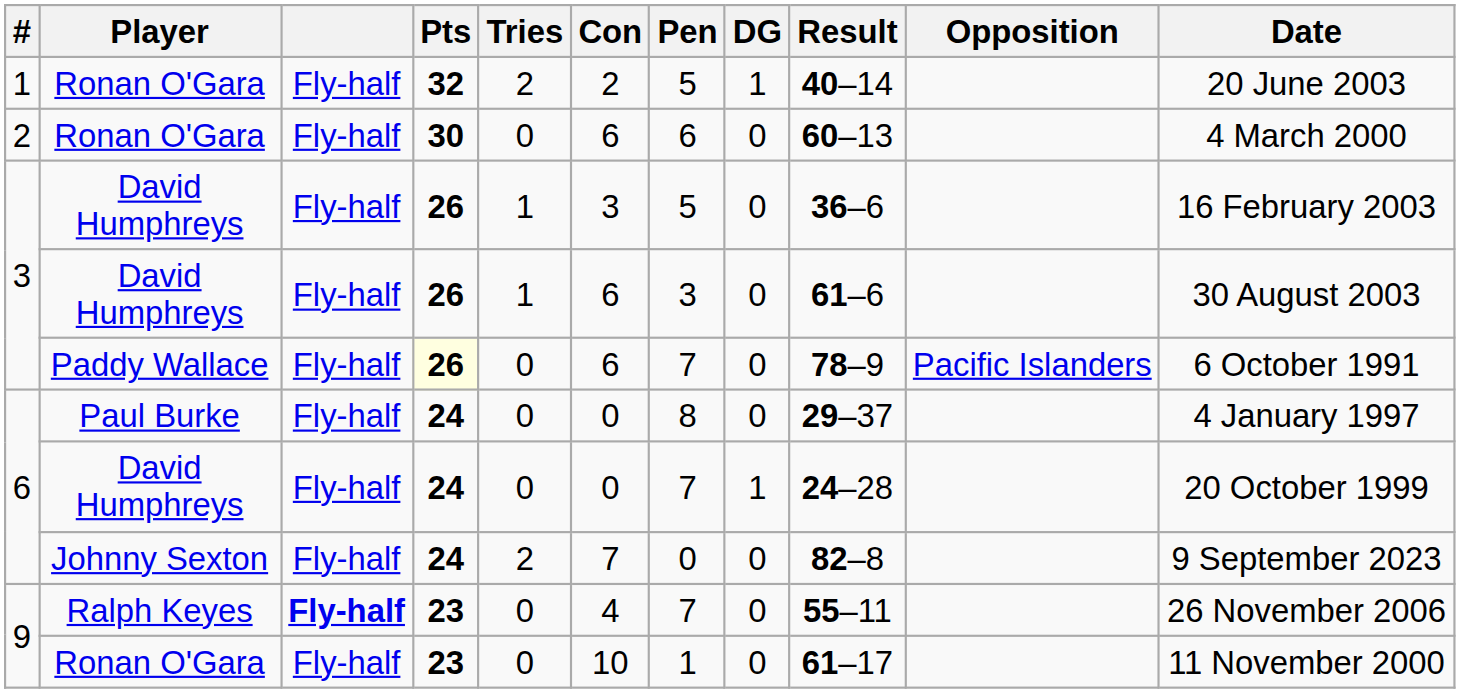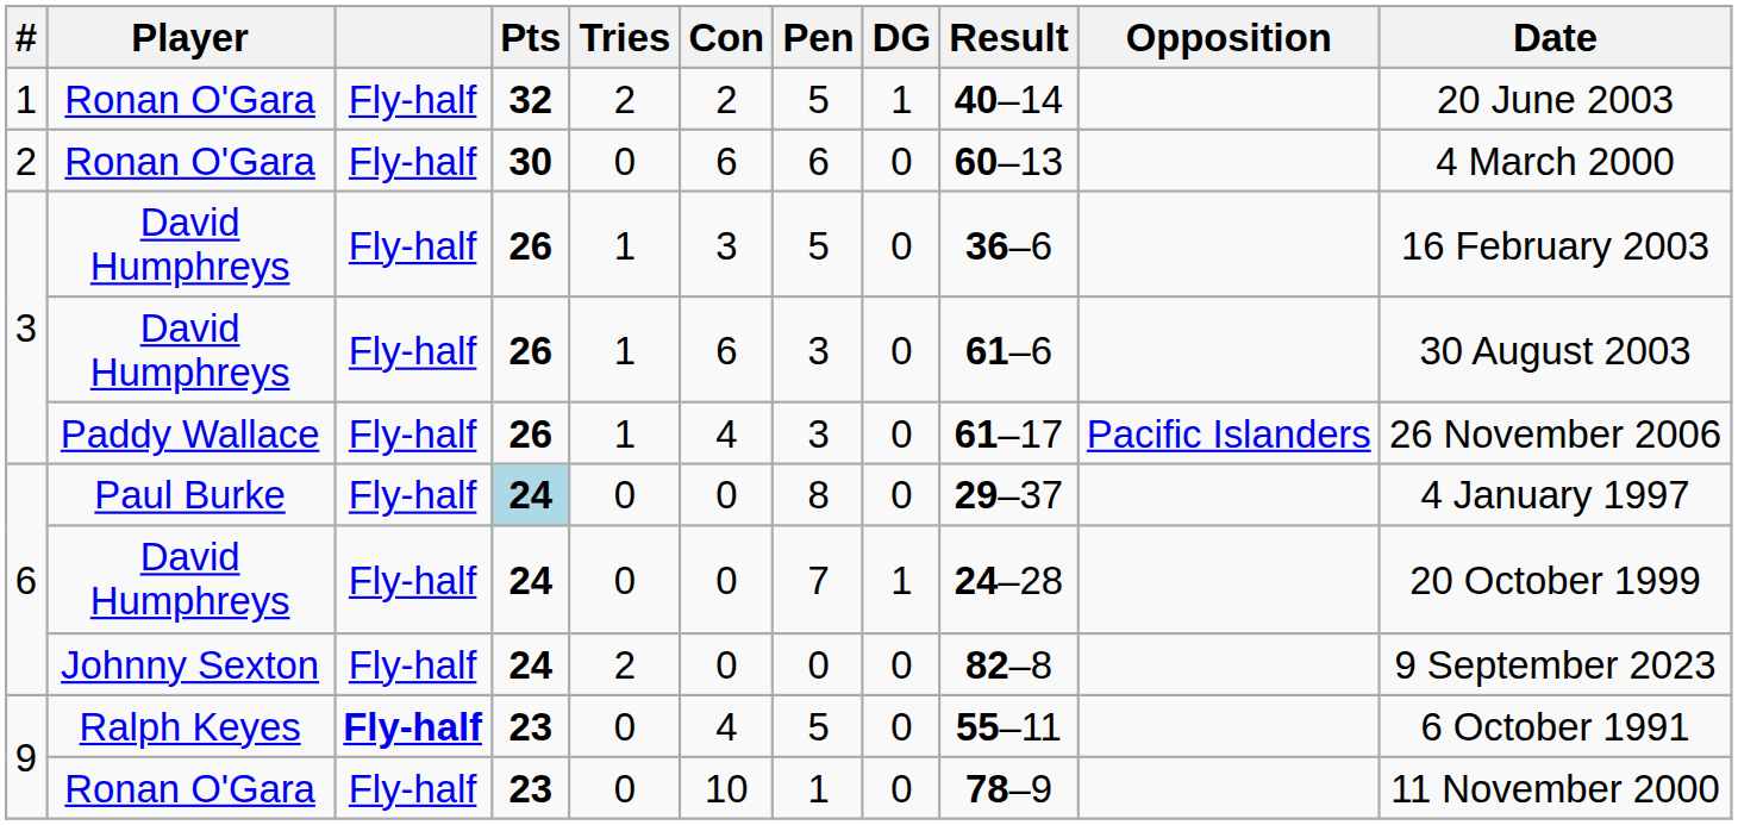 <table class="wikitable sortable" style="font-size:95%; text-align:center;">
 <tr>
 <th>#</th>
 <th style="width:105px;">Player</th>
 <th></th>
 <th>Pts</th>
 <th>Tries</th>
 <th>Con</th>
 <th>Pen</th>
 <th>DG</th>
 <th>Result</th>
 <th>Opposition</th>
 <th>Date</th>
 </tr>
 <tr>
 <td>1</td>
 <td><a href='#'>Ronan O'Gara</a></td>
 <td><a href='#'>Fly-half</a></td>
 <td><strong>32</strong></td>
 <td>2</td>
 <td>2</td>
 <td>5</td>
 <td>1</td>
 <td><strong>40</strong>–14</td>
 <td></td>
 <td>20 June 2003</td>
 </tr>
 <tr>
 <td>2</td>
 <td><a href='#'>Ronan O'Gara</a></td>
 <td><a href='#'>Fly-half</a></td>
 <td><strong>30</strong></td>
 <td>0</td>
 <td>6</td>
 <td>6</td>
 <td>0</td>
 <td><strong>60</strong>–13</td>
 <td></td>
 <td>4 March 2000</td>
 </tr>
 <tr>
 <td rowspan=3>3</td>
 <td><a href='#'>David Humphreys</a></td>
 <td><a href='#'>Fly-half</a></td>
 <td><strong>26</strong></td>
 <td>1</td>
 <td>3</td>
 <td>5</td>
 <td>0</td>
 <td><strong>36</strong>–6</td>
 <td></td>
 <td>16 February 2003</td>
 </tr>
 <tr>
 <td><a href='#'>David Humphreys</a></td>
 <td><a href='#'>Fly-half</a></td>
 <td><strong>26</strong></td>
 <td>1</td>
 <td>6</td>
 <td>3</td>
 <td>0</td>
 <td><strong>61</strong>–6</td>
 <td></td>
 <td>30 August 2003</td>
 </tr>
 <tr>
 <td><a href='#'>Paddy Wallace</a></td>
 <td><a href='#'>Fly-half</a></td>
-<td style="background: lightyellow;"><strong>26</strong></td>
+<td><strong>26</strong></td>
+<td>1</td>
+<td>4</td>
+<td>3</td>
 <td>0</td>
-<td>6</td>
-<td>7</td>
-<td>0</td>
-<td><strong>78</strong>–9</td>
+<td><strong>61</strong>–17</td>
 <td><a href='#'>Pacific Islanders</a></td>
-<td>6 October 1991</td>
+<td>26 November 2006</td>
 </tr>
 <tr>
 <td rowspan=3>6</td>
 <td><a href='#'>Paul Burke</a></td>
 <td><a href='#'>Fly-half</a></td>
-<td><strong>24</strong></td>
+<td style="background: lightblue;"><strong>24</strong></td>
 <td>0</td>
 <td>0</td>
 <td>8</td>
 <td>0</td>
 <td><strong>29</strong>–37</td>
 <td></td>
 <td>4 January 1997</td>
 </tr>
 <tr>
 <td><a href='#'>David Humphreys</a></td>
 <td><a href='#'>Fly-half</a></td>
 <td><strong>24</strong></td>
 <td>0</td>
 <td>0</td>
 <td>7</td>
 <td>1</td>
 <td><strong>24</strong>–28</td>
 <td></td>
 <td>20 October 1999</td>
 </tr>
 <tr>
 <td><a href='#'>Johnny Sexton</a></td>
 <td><a href='#'>Fly-half</a></td>
 <td><strong>24</strong></td>
 <td>2</td>
-<td>7</td>
+<td>0</td>
 <td>0</td>
 <td>0</td>
 <td><strong>82</strong>–8</td>
 <td></td>
 <td>9 September 2023</td>
 </tr>
 <tr>
 <td rowspan=2>9</td>
 <td><a href='#'>Ralph Keyes</a></td>
 <td><strong><a href='#'>Fly-half</a></strong></td>
 <td><strong>23</strong></td>
 <td>0</td>
 <td>4</td>
-<td>7</td>
+<td>5</td>
 <td>0</td>
 <td><strong>55</strong>–11</td>
 <td></td>
-<td>26 November 2006</td>
+<td>6 October 1991</td>
 </tr>
 <tr>
 <td><a href='#'>Ronan O'Gara</a></td>
 <td><a href='#'>Fly-half</a></td>
 <td><strong>23</strong></td>
 <td>0</td>
 <td>10</td>
 <td>1</td>
 <td>0</td>
-<td><strong>61</strong>–17</td>
+<td><strong>78</strong>–9</td>
 <td></td>
 <td>11 November 2000</td>
 </tr>
 </table>
